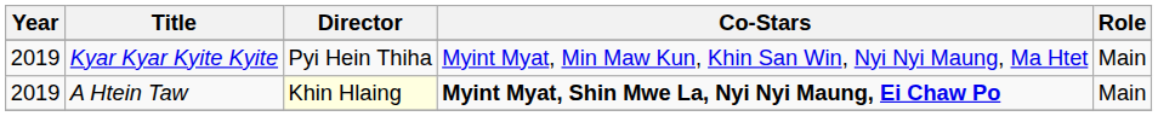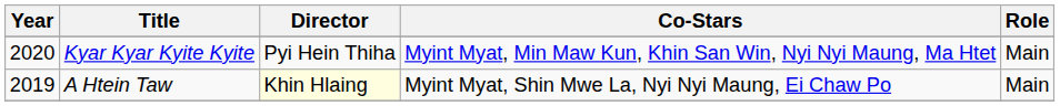 <table class="wikitable sortable mw-collapsible">
 <tr>
 <th>Year</th>
 <th>Title</th>
 <th>Director</th>
 <th>Co-Stars</th>
 <th>Role</th>
 </tr>
 <tr>
 </tr>
 <tr>
-<td>2019</td>
+<td>2020</td>
 <td><em><a href='#'>Kyar Kyar Kyite Kyite</a></em></td>
 <td>Pyi Hein Thiha</td>
 <td><a href='#'>Myint Myat</a>, <a href='#'>Min Maw Kun</a>, <a href='#'>Khin San Win</a>, <a href='#'>Nyi Nyi Maung</a>, <a href='#'>Ma Htet</a></td>
 <td>Main</td>
 </tr>
 <tr>
 <td>2019</td>
 <td><em>A Htein Taw</em></td>
 <td style="background: lightyellow;">Khin Hlaing</td>
-<td><strong>Myint Myat, Shin Mwe La, Nyi Nyi Maung,  <a href='#'>Ei Chaw Po</a></strong></td>
+<td>Myint Myat, Shin Mwe La, Nyi Nyi Maung,  <a href='#'>Ei Chaw Po</a></td>
 <td>Main</td>
 </tr>
 <tr>
 </tr>
 </table>
